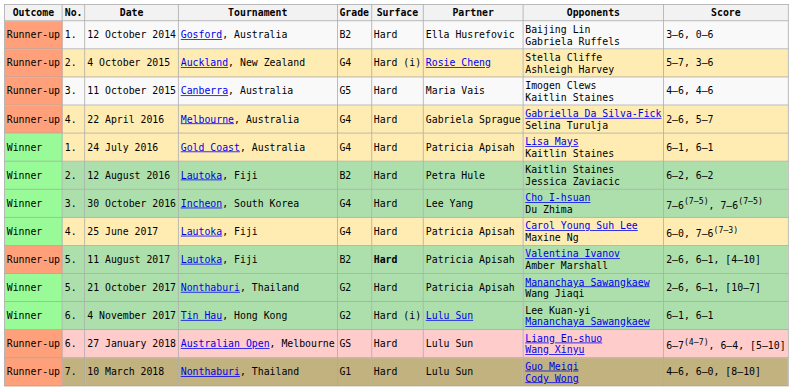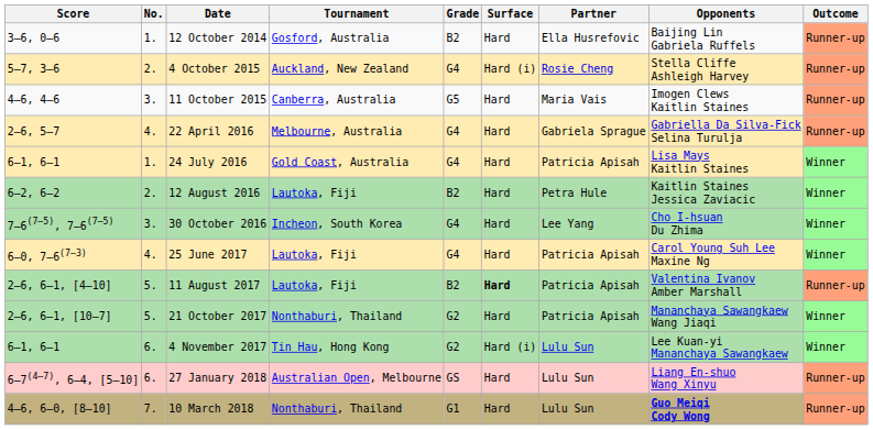 <table class="sortable wikitable" style=font-size:97%>
 <tr>
-<th>Outcome</th>
+<th>Score</th>
 <th>No.</th>
 <th>Date</th>
 <th>Tournament</th>
 <th>Grade</th>
 <th>Surface</th>
 <th>Partner</th>
 <th>Opponents</th>
-<th>Score</th>
+<th>Outcome</th>
 </tr>
 <tr>
-<td style="background:#ffa07a;">Runner-up</td>
+<td>3–6, 0–6</td>
 <td>1.</td>
 <td>12 October 2014</td>
 <td><a href='#'>Gosford</a>, Australia</td>
 <td>B2</td>
 <td>Hard</td>
 <td> Ella Husrefovic</td>
 <td> Baijing Lin <br>  Gabriela Ruffels</td>
-<td>3–6, 0–6</td>
+<td style="background:#ffa07a;">Runner-up</td>
 </tr>
 <tr bgcolor=#ffecb2>
-<td style="background:#ffa07a;">Runner-up</td>
+<td>5–7, 3–6</td>
 <td>2.</td>
 <td>4 October 2015</td>
 <td><a href='#'>Auckland</a>, New Zealand</td>
 <td>G4</td>
 <td>Hard (i)</td>
 <td> <a href='#'>Rosie Cheng</a></td>
 <td> Stella Cliffe <br>  Ashleigh Harvey</td>
-<td>5–7, 3–6</td>
+<td style="background:#ffa07a;">Runner-up</td>
 </tr>
 <tr>
-<td style="background:#ffa07a;">Runner-up</td>
+<td>4–6, 4–6</td>
 <td>3.</td>
 <td>11 October 2015</td>
 <td><a href='#'>Canberra</a>, Australia</td>
 <td>G5</td>
 <td>Hard</td>
 <td> Maria Vais</td>
 <td> Imogen Clews <br>  Kaitlin Staines</td>
-<td>4–6, 4–6</td>
+<td style="background:#ffa07a;">Runner-up</td>
 </tr>
 <tr bgcolor=#ffecb2>
-<td style="background:#ffa07a;">Runner-up</td>
+<td>2–6, 5–7</td>
 <td>4.</td>
 <td>22 April 2016</td>
 <td><a href='#'>Melbourne</a>, Australia</td>
 <td>G4</td>
 <td>Hard</td>
 <td> Gabriela Sprague</td>
 <td> <a href='#'>Gabriella Da Silva-Fick</a> <br>  Selina Turulja</td>
-<td>2–6, 5–7</td>
+<td style="background:#ffa07a;">Runner-up</td>
 </tr>
 <tr bgcolor=#ffecb2>
-<td bgcolor="98FB98">Winner</td>
+<td>6–1, 6–1</td>
 <td>1.</td>
 <td>24 July 2016</td>
 <td><a href='#'>Gold Coast</a>, Australia</td>
 <td>G4</td>
 <td>Hard</td>
 <td> Patricia Apisah</td>
 <td> <a href='#'>Lisa Mays</a> <br>  Kaitlin Staines</td>
-<td>6–1, 6–1</td>
+<td bgcolor="98FB98">Winner</td>
 </tr>
 <tr bgcolor="#ADDFAD">
-<td bgcolor="98FB98">Winner</td>
+<td>6–2, 6–2</td>
 <td>2.</td>
 <td>12 August 2016</td>
 <td><a href='#'>Lautoka</a>, Fiji</td>
 <td>B2</td>
 <td>Hard</td>
 <td> Petra Hule</td>
 <td> Kaitlin Staines <br>  Jessica Zaviacic</td>
-<td>6–2, 6–2</td>
+<td bgcolor="98FB98">Winner</td>
 </tr>
 <tr bgcolor="#ADDFAD">
-<td bgcolor="98FB98">Winner</td>
+<td>7–6<sup>(7–5)</sup>, 7–6<sup>(7–5)</sup></td>
 <td>3.</td>
 <td>30 October 2016</td>
 <td><a href='#'>Incheon</a>, South Korea</td>
 <td>G4</td>
 <td>Hard</td>
 <td> Lee Yang</td>
 <td> <a href='#'>Cho I-hsuan</a> <br>  Du Zhima</td>
-<td>7–6<sup>(7–5)</sup>, 7–6<sup>(7–5)</sup></td>
+<td bgcolor="98FB98">Winner</td>
 </tr>
 <tr bgcolor=#ffecb2>
-<td bgcolor="98FB98">Winner</td>
+<td>6–0, 7–6<sup>(7–3)</sup></td>
 <td>4.</td>
 <td>25 June 2017</td>
 <td><a href='#'>Lautoka</a>, Fiji</td>
 <td>G4</td>
 <td>Hard</td>
 <td> Patricia Apisah</td>
 <td> <a href='#'>Carol Young Suh Lee</a> <br>  Maxine Ng</td>
-<td>6–0, 7–6<sup>(7–3)</sup></td>
+<td bgcolor="98FB98">Winner</td>
 </tr>
 <tr bgcolor="#ADDFAD">
-<td style="background:#ffa07a;">Runner-up</td>
+<td>2–6, 6–1, [4–10]</td>
 <td>5.</td>
 <td>11 August 2017</td>
 <td><a href='#'>Lautoka</a>, Fiji</td>
 <td>B2</td>
 <td><strong>Hard</strong></td>
 <td> Patricia Apisah</td>
 <td> <a href='#'>Valentina Ivanov</a> <br>  Amber Marshall</td>
-<td>2–6, 6–1, [4–10]</td>
+<td style="background:#ffa07a;">Runner-up</td>
 </tr>
 <tr bgcolor="#ADDFAD">
-<td bgcolor="98FB98">Winner</td>
+<td>2–6, 6–1, [10–7]</td>
 <td>5.</td>
 <td>21 October 2017</td>
 <td><a href='#'>Nonthaburi</a>, Thailand</td>
 <td>G2</td>
 <td>Hard</td>
 <td> Patricia Apisah</td>
 <td> <a href='#'>Mananchaya Sawangkaew</a> <br>  Wang Jiaqi</td>
-<td>2–6, 6–1, [10–7]</td>
+<td bgcolor="98FB98">Winner</td>
 </tr>
 <tr bgcolor="#ADDFAD">
-<td bgcolor="98FB98">Winner</td>
+<td>6–1, 6–1</td>
 <td>6.</td>
 <td>4 November 2017</td>
 <td><a href='#'>Tin Hau</a>, Hong Kong</td>
 <td>G2</td>
 <td>Hard (i)</td>
 <td> <a href='#'>Lulu Sun</a></td>
 <td> Lee Kuan-yi <br>  <a href='#'>Mananchaya Sawangkaew</a></td>
-<td>6–1, 6–1</td>
+<td bgcolor="98FB98">Winner</td>
 </tr>
 <tr bgcolor=#ffcccc>
-<td style="background:#ffa07a;">Runner-up</td>
+<td>6–7<sup>(4–7)</sup>, 6–4, [5–10]</td>
 <td>6.</td>
 <td>27 January 2018</td>
 <td><a href='#'>Australian Open</a>, Melbourne</td>
 <td>GS</td>
 <td>Hard</td>
 <td> Lulu Sun</td>
 <td> <a href='#'>Liang En-shuo</a> <br>  <a href='#'>Wang Xinyu</a></td>
-<td>6–7<sup>(4–7)</sup>, 6–4, [5–10]</td>
+<td style="background:#ffa07a;">Runner-up</td>
 </tr>
 <tr bgcolor=#C2B280>
-<td style="background:#ffa07a;">Runner-up</td>
+<td>4–6, 6–0, [8–10]</td>
 <td>7.</td>
 <td>10 March 2018</td>
 <td><a href='#'>Nonthaburi</a>, Thailand</td>
 <td>G1</td>
 <td>Hard</td>
 <td> Lulu Sun</td>
-<td> <a href='#'>Guo Meiqi</a> <br>  <a href='#'>Cody Wong</a></td>
-<td>4–6, 6–0, [8–10]</td>
+<td><strong> <a href='#'>Guo Meiqi</a> <br>  <a href='#'>Cody Wong</a></strong></td>
+<td style="background:#ffa07a;">Runner-up</td>
 </tr>
 </table>
